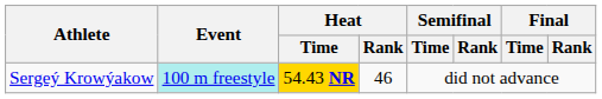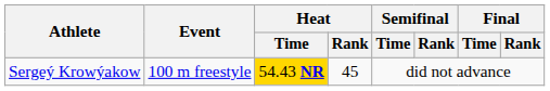 <table class=wikitable style="font-size:90%">
 <tr>
 <th rowspan="2">Athlete</th>
 <th rowspan="2">Event</th>
 <th colspan="2">Heat</th>
 <th colspan="2">Semifinal</th>
 <th colspan="2">Final</th>
 </tr>
 <tr style="font-size:95%">
 <th>Time</th>
 <th>Rank</th>
 <th>Time</th>
 <th>Rank</th>
 <th>Time</th>
 <th>Rank</th>
 </tr>
 <tr align=center>
 <td align=left><a href='#'>Sergeý Krowýakow</a></td>
-<td align=left style="background: paleturquoise;"><a href='#'>100 m freestyle</a></td>
+<td align=left><a href='#'>100 m freestyle</a></td>
 <td style="background: gold;">54.43 <strong><a href='#'>NR</a></strong></td>
-<td>46</td>
+<td>45</td>
 <td colspan=4>did not advance</td>
 </tr>
 </table>
